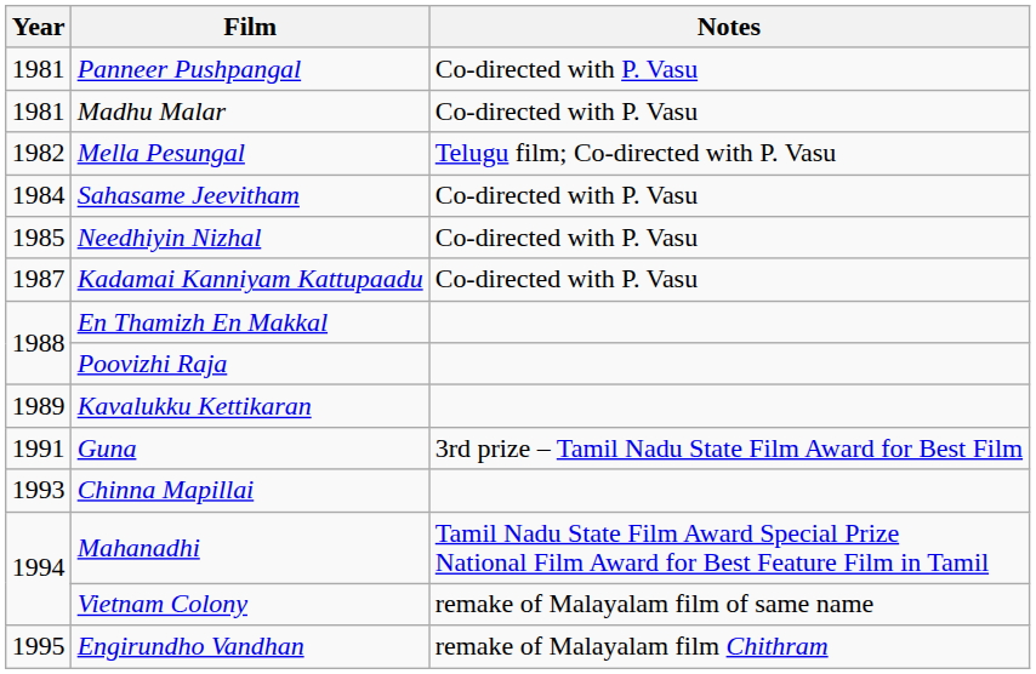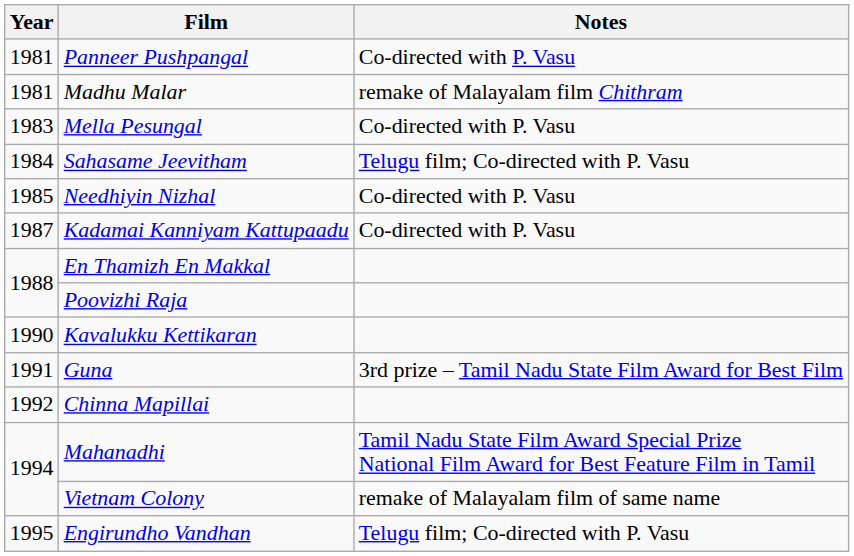 <table class="wikitable sortable">
 <tr>
 <th scope="col">Year</th>
 <th scope="col">Film</th>
 <th scope="col" class="unsortable">Notes</th>
 </tr>
 <tr>
 <td>1981</td>
 <td><em><a href='#'>Panneer Pushpangal</a></em></td>
 <td>Co-directed with <a href='#'>P. Vasu</a></td>
 </tr>
 <tr>
 <td>1981</td>
 <td><em>Madhu Malar</em></td>
-<td>Co-directed with P. Vasu</td>
+<td>remake of Malayalam film <em><a href='#'>Chithram</a></em></td>
 </tr>
 <tr>
-<td>1982</td>
+<td>1983</td>
 <td><em><a href='#'>Mella Pesungal</a></em></td>
-<td><a href='#'>Telugu</a> film; Co-directed with P. Vasu</td>
+<td>Co-directed with P. Vasu</td>
 </tr>
 <tr>
 <td>1984</td>
 <td><em><a href='#'>Sahasame Jeevitham</a></em></td>
-<td>Co-directed with P. Vasu</td>
+<td><a href='#'>Telugu</a> film; Co-directed with P. Vasu</td>
 </tr>
 <tr>
 <td>1985</td>
 <td><em><a href='#'>Needhiyin Nizhal</a></em></td>
 <td>Co-directed with P. Vasu</td>
 </tr>
 <tr>
 <td>1987</td>
 <td><em><a href='#'>Kadamai Kanniyam Kattupaadu</a></em></td>
 <td>Co-directed with P. Vasu</td>
 </tr>
 <tr>
 <td rowspan=2>1988</td>
 <td><em><a href='#'>En Thamizh En Makkal</a></em></td>
 <td></td>
 </tr>
 <tr>
 <td><em><a href='#'>Poovizhi Raja</a></em></td>
 <td></td>
 </tr>
 <tr>
-<td>1989</td>
+<td>1990</td>
 <td><em><a href='#'>Kavalukku Kettikaran</a></em></td>
 <td></td>
 </tr>
 <tr>
 <td>1991</td>
 <td><em><a href='#'>Guna</a></em></td>
 <td>3rd prize – <a href='#'>Tamil Nadu State Film Award for Best Film</a></td>
 </tr>
 <tr>
-<td>1993</td>
+<td>1992</td>
 <td><em><a href='#'>Chinna Mapillai</a></em></td>
 <td></td>
 </tr>
 <tr>
 <td rowspan=2>1994</td>
 <td><em><a href='#'>Mahanadhi</a></em></td>
 <td><a href='#'>Tamil Nadu State Film Award Special Prize</a><br><a href='#'>National Film Award for Best Feature Film in Tamil</a></td>
 </tr>
 <tr>
 <td><em><a href='#'>Vietnam Colony</a></em></td>
 <td>remake of Malayalam film of same name</td>
 </tr>
 <tr>
 <td>1995</td>
 <td><em><a href='#'>Engirundho Vandhan</a></em></td>
-<td>remake of Malayalam film <em><a href='#'>Chithram</a></em></td>
+<td><a href='#'>Telugu</a> film; Co-directed with P. Vasu</td>
 </tr>
 </table>
